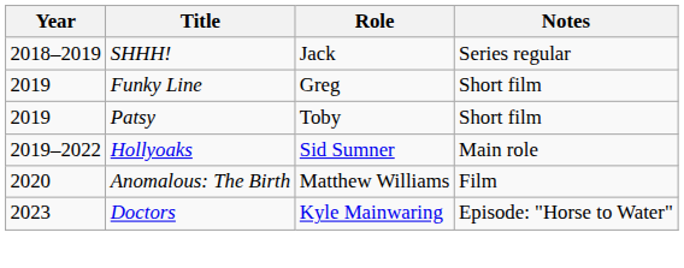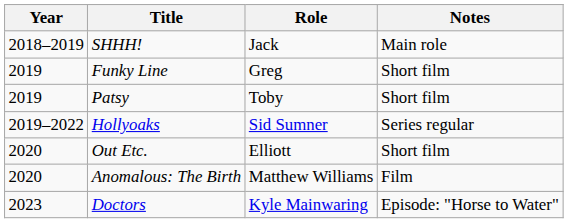 <table class="wikitable">
 <tr>
 <th>Year</th>
 <th>Title</th>
 <th>Role</th>
 <th>Notes</th>
 </tr>
 <tr>
 <td>2018–2019</td>
 <td><em>SHHH!</em></td>
 <td>Jack</td>
-<td>Series regular</td>
+<td>Main role</td>
 </tr>
 <tr>
 <td>2019</td>
 <td><em>Funky Line</em></td>
 <td>Greg</td>
 <td>Short film</td>
 </tr>
 <tr>
 <td>2019</td>
 <td><em>Patsy</em></td>
 <td>Toby</td>
 <td>Short film</td>
 </tr>
 <tr>
 <td>2019–2022</td>
 <td><em><a href='#'>Hollyoaks</a></em></td>
 <td><a href='#'>Sid Sumner</a></td>
-<td>Main role</td>
+<td>Series regular</td>
+</tr>
+<tr>
+<td>2020</td>
+<td><em>Out Etc.</em></td>
+<td>Elliott</td>
+<td>Short film</td>
 </tr>
 <tr>
 <td>2020</td>
 <td><em>Anomalous: The Birth</em></td>
 <td>Matthew Williams</td>
 <td>Film</td>
 </tr>
 <tr>
 <td>2023</td>
 <td><em><a href='#'>Doctors</a></em></td>
 <td><a href='#'>Kyle Mainwaring</a></td>
 <td>Episode: "Horse to Water"</td>
 </tr>
 </table>
